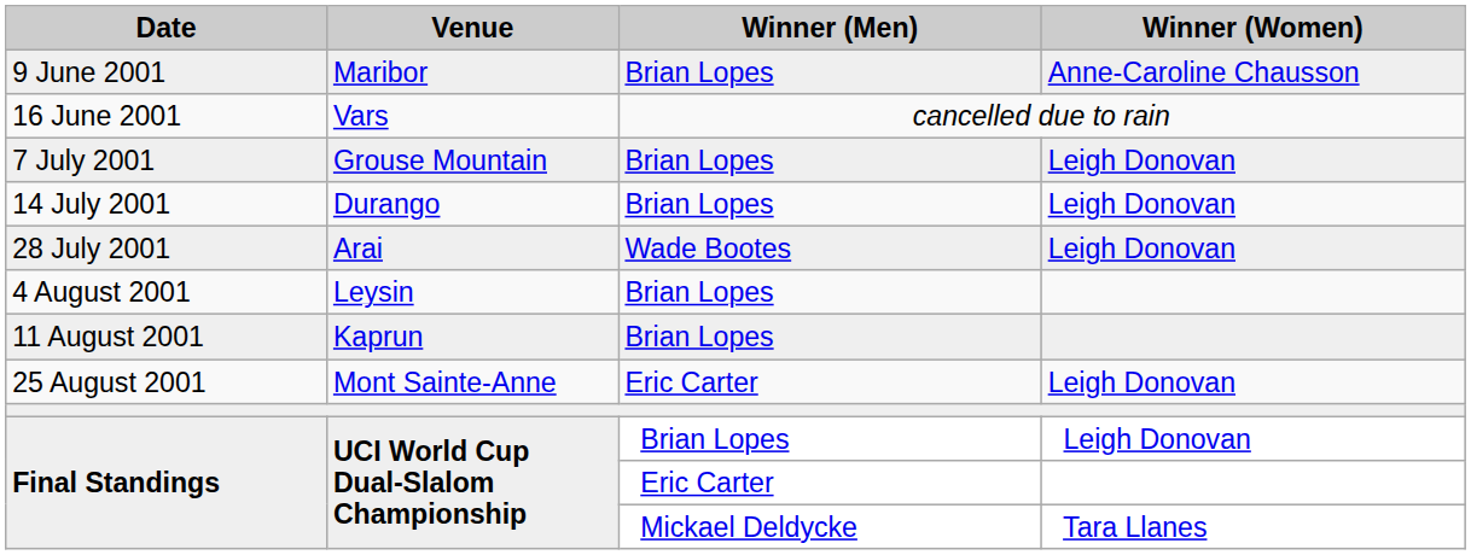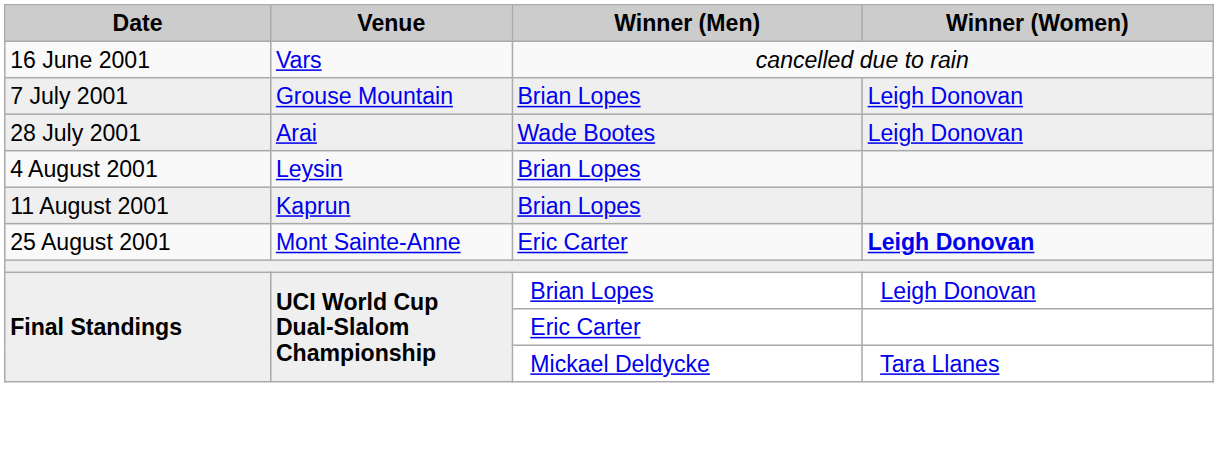 <table class="wikitable" width=90% bgcolor="#f7f8ff" cellpadding="3" cellspacing="0" border="1" style="font-size: 95%; border: gray solid 1px; border-collapse: collapse;">
 <tr bgcolor="#CCCCCC">
 <td align="center"><strong>Date</strong></td>
 <td width=20% align="center"><strong>Venue</strong></td>
 <td width=29% align="center"><strong>Winner (Men)</strong></td>
 <td width=29% align="center"><strong>Winner (Women)</strong></td>
-</tr>
-<tr bgcolor="#EFEFEF">
-<td>9 June 2001</td>
-<td> <a href='#'>Maribor</a></td>
-<td> <a href='#'>Brian Lopes</a></td>
-<td> <a href='#'>Anne-Caroline Chausson</a></td>
 </tr>
 <tr>
 <td>16 June 2001</td>
 <td> <a href='#'>Vars</a></td>
 <td colspan="2" align=center><em>cancelled due to rain</em></td>
 </tr>
 <tr bgcolor="#EFEFEF">
 <td>7 July 2001</td>
 <td> <a href='#'>Grouse Mountain</a></td>
-<td> <a href='#'>Brian Lopes</a></td>
-<td> <a href='#'>Leigh Donovan</a></td>
-</tr>
-<tr>
-<td>14 July 2001</td>
-<td> <a href='#'>Durango</a></td>
 <td> <a href='#'>Brian Lopes</a></td>
 <td> <a href='#'>Leigh Donovan</a></td>
 </tr>
 <tr bgcolor="#EFEFEF">
 <td>28 July 2001</td>
 <td> <a href='#'>Arai</a></td>
 <td> <a href='#'>Wade Bootes</a></td>
 <td> <a href='#'>Leigh Donovan</a></td>
 </tr>
 <tr>
 <td>4 August 2001</td>
 <td> <a href='#'>Leysin</a></td>
 <td> <a href='#'>Brian Lopes</a></td>
 <td> </td>
 </tr>
 <tr bgcolor="#EFEFEF">
 <td>11 August 2001</td>
 <td> <a href='#'>Kaprun</a></td>
 <td> <a href='#'>Brian Lopes</a></td>
 <td> </td>
 </tr>
 <tr>
 <td>25 August 2001</td>
 <td> <a href='#'>Mont Sainte-Anne</a></td>
 <td> <a href='#'>Eric Carter</a></td>
-<td> <a href='#'>Leigh Donovan</a></td>
+<td><strong> <a href='#'>Leigh Donovan</a></strong></td>
 </tr>
 <tr bgcolor="#EFEFEF">
 <td colspan=4></td>
 </tr>
 <tr bgcolor="#EFEFEF">
 <td rowspan=3><strong>Final Standings</strong></td>
 <td rowspan=3><strong>UCI World Cup<br> Dual-Slalom Championship</strong></td>
 <td bgcolor="#ffffff">    <a href='#'>Brian Lopes</a></td>
 <td bgcolor="#ffffff">    <a href='#'>Leigh Donovan</a></td>
 </tr>
 <tr>
 <td bgcolor="#ffffff">    <a href='#'>Eric Carter</a></td>
 <td bgcolor="#ffffff">    </td>
 </tr>
 <tr>
 <td bgcolor="#ffffff">    <a href='#'>Mickael Deldycke</a></td>
 <td bgcolor="#ffffff">    <a href='#'>Tara Llanes</a></td>
 </tr>
 </table>
